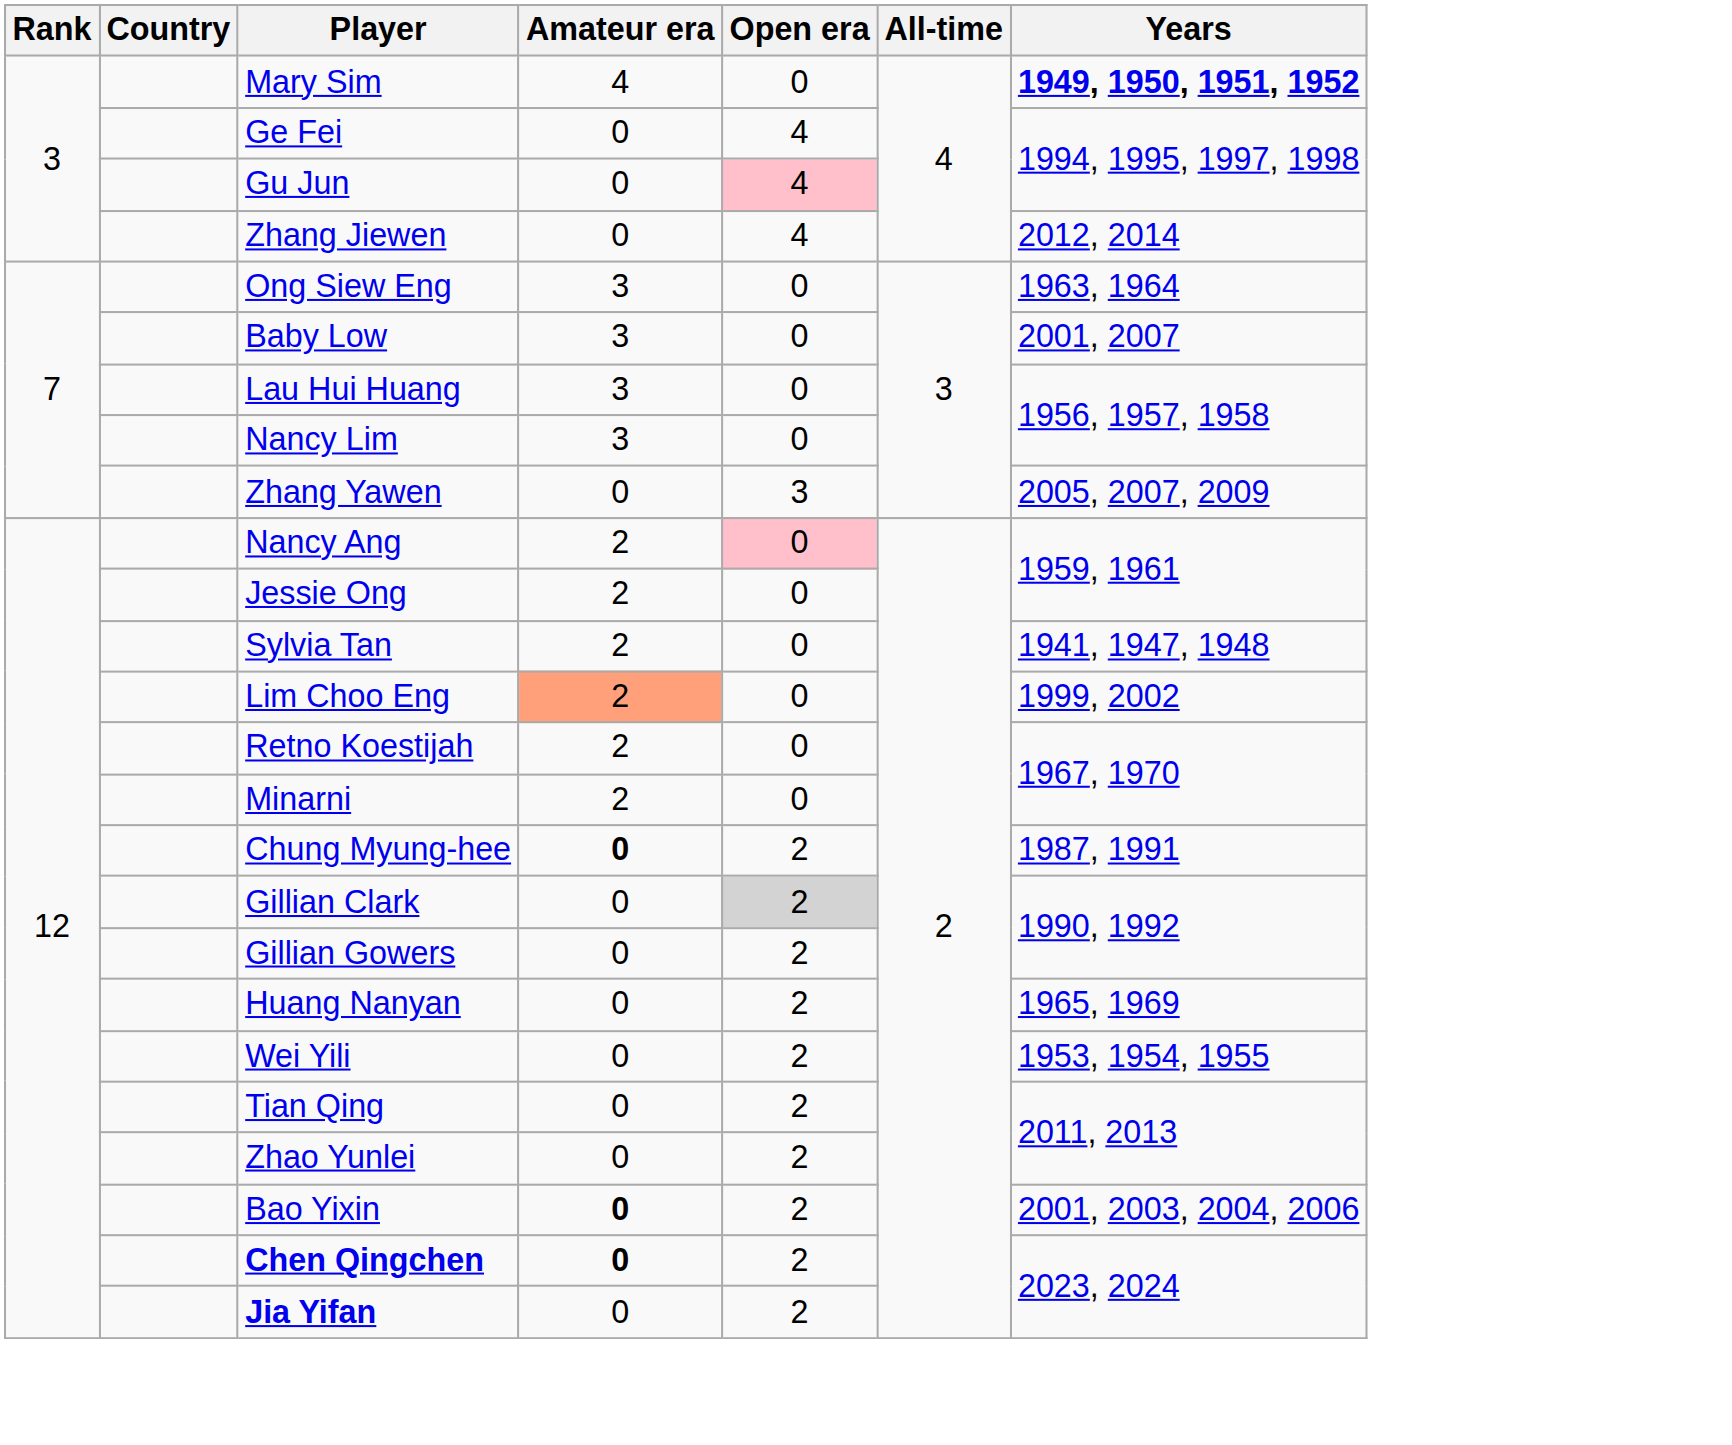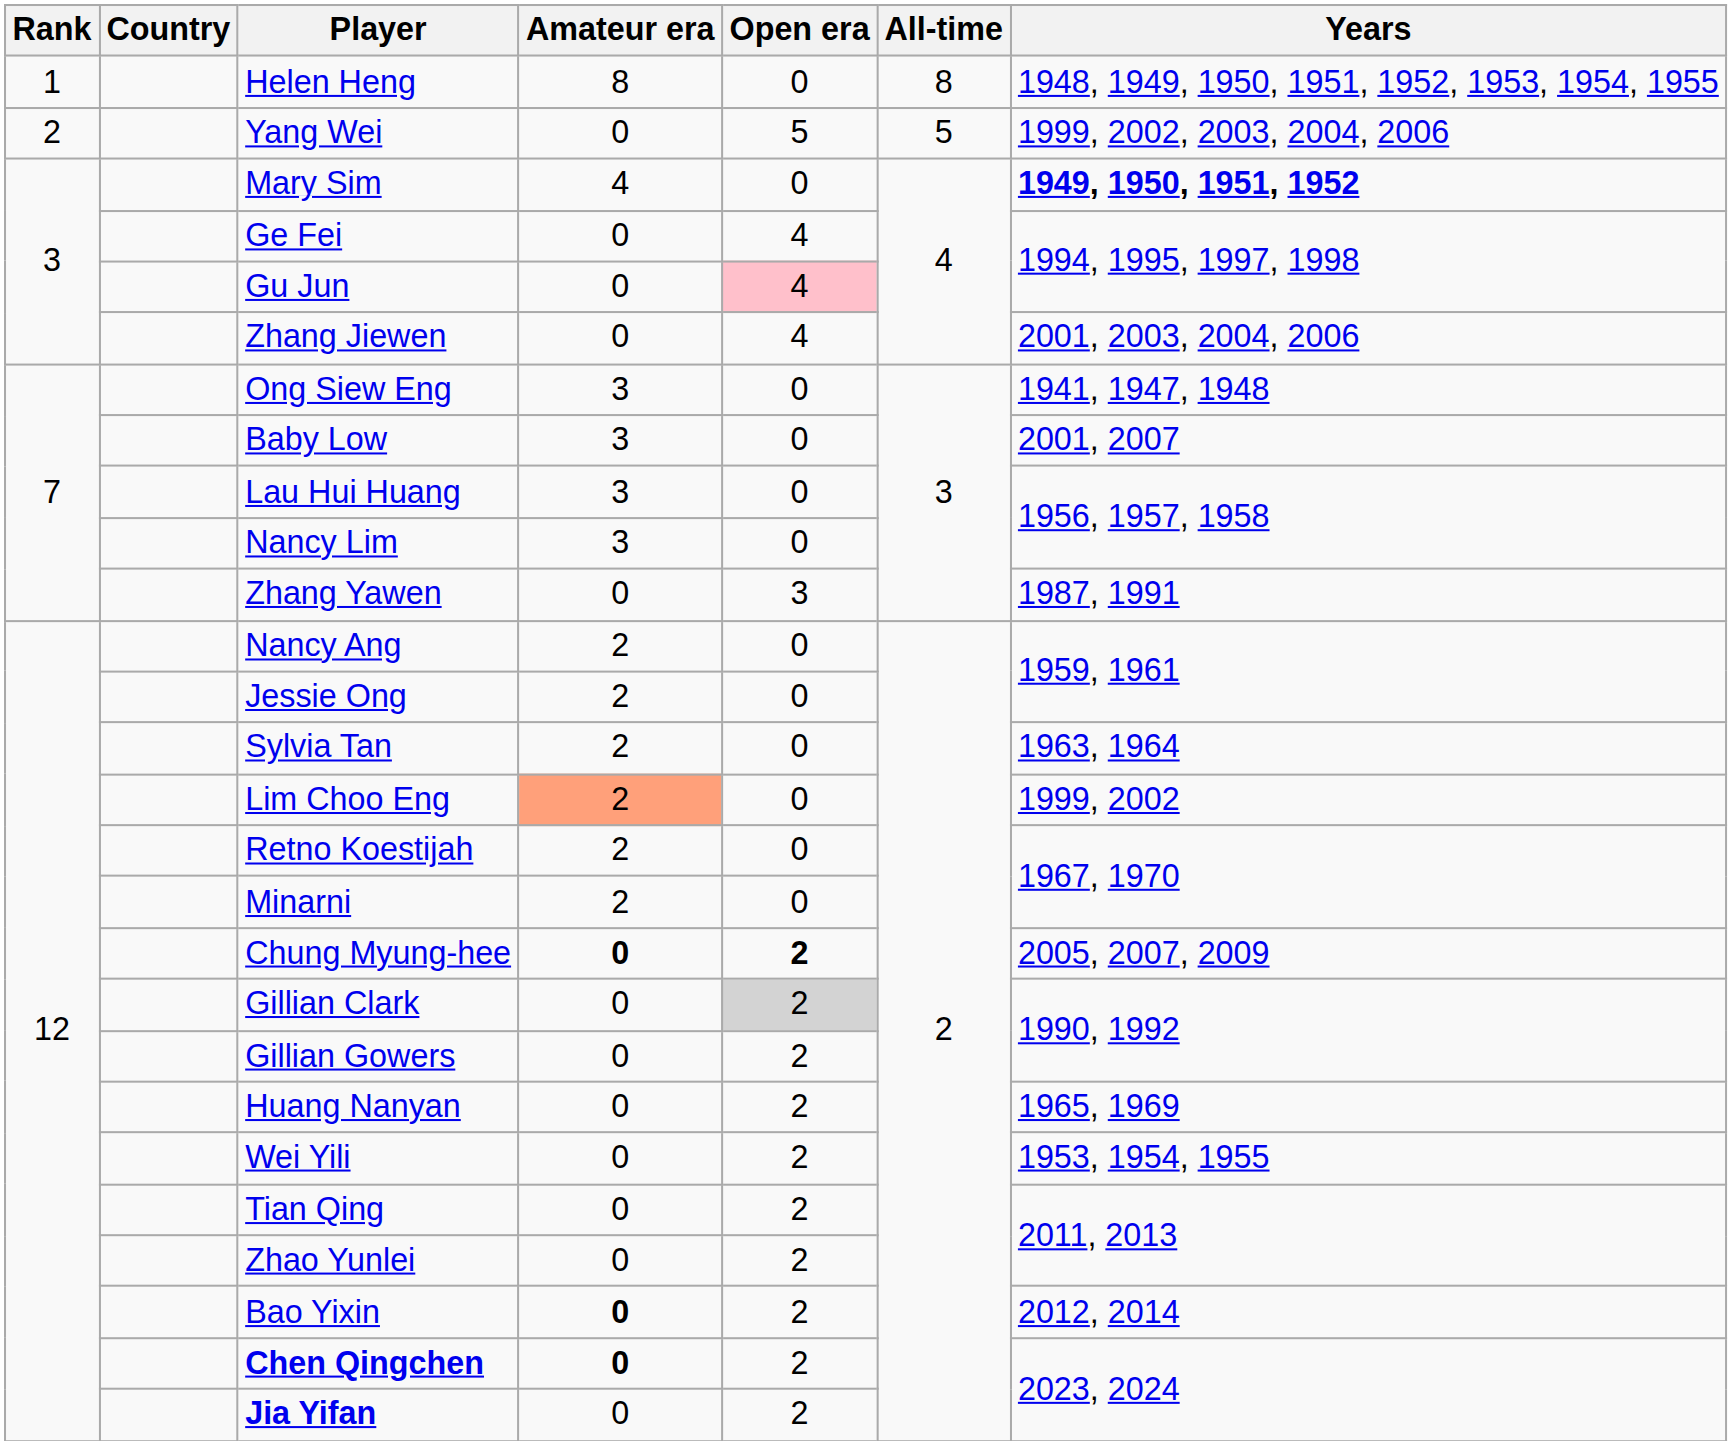 <table class="wikitable sortable">
 <tr>
 <th>Rank</th>
 <th>Country</th>
 <th>Player</th>
 <th>Amateur era</th>
 <th>Open era</th>
 <th>All-time</th>
 <th class="unsortable">Years</th>
+</tr>
+<tr>
+<td align=center>1</td>
+<td></td>
+<td><a href='#'>Helen Heng</a></td>
+<td align=center>8</td>
+<td align=center>0</td>
+<td align=center>8</td>
+<td><a href='#'>1948</a>, <a href='#'>1949</a>, <a href='#'>1950</a>, <a href='#'>1951</a>, <a href='#'>1952</a>, <a href='#'>1953</a>, <a href='#'>1954</a>, <a href='#'>1955</a></td>
+</tr>
+<tr>
+<td align=center>2</td>
+<td></td>
+<td><a href='#'>Yang Wei</a></td>
+<td align=center>0</td>
+<td align=center>5</td>
+<td align=center>5</td>
+<td><a href='#'>1999</a>, <a href='#'>2002</a>, <a href='#'>2003</a>, <a href='#'>2004</a>, <a href='#'>2006</a></td>
 </tr>
 <tr>
 <td rowspan=4 align=center>3</td>
 <td></td>
 <td><a href='#'>Mary Sim</a></td>
 <td align=center>4</td>
 <td align=center>0</td>
 <td rowspan=4 align=center>4</td>
 <td><strong><a href='#'>1949</a>, <a href='#'>1950</a>, <a href='#'>1951</a>, <a href='#'>1952</a></strong></td>
 </tr>
 <tr>
 <td></td>
 <td><a href='#'>Ge Fei</a></td>
 <td align=center>0</td>
 <td align=center>4</td>
 <td rowspan=2><a href='#'>1994</a>, <a href='#'>1995</a>, <a href='#'>1997</a>, <a href='#'>1998</a></td>
 </tr>
 <tr>
 <td></td>
 <td><a href='#'>Gu Jun</a></td>
 <td align=center>0</td>
 <td align=center style="background: pink;">4</td>
 </tr>
 <tr>
 <td></td>
 <td><a href='#'>Zhang Jiewen</a></td>
 <td align=center>0</td>
 <td align=center>4</td>
-<td><a href='#'>2012</a>, <a href='#'>2014</a></td>
+<td><a href='#'>2001</a>, <a href='#'>2003</a>, <a href='#'>2004</a>, <a href='#'>2006</a></td>
 </tr>
 <tr>
 <td rowspan=5 align=center>7</td>
 <td></td>
 <td><a href='#'>Ong Siew Eng</a></td>
 <td align=center>3</td>
 <td align=center>0</td>
 <td rowspan=5 align=center>3</td>
-<td><a href='#'>1963</a>, <a href='#'>1964</a></td>
+<td><a href='#'>1941</a>, <a href='#'>1947</a>, <a href='#'>1948</a></td>
 </tr>
 <tr>
 <td></td>
 <td><a href='#'>Baby Low</a></td>
 <td align=center>3</td>
 <td align=center>0</td>
 <td><a href='#'>2001</a>, <a href='#'>2007</a></td>
 </tr>
 <tr>
 <td></td>
 <td><a href='#'>Lau Hui Huang</a></td>
 <td align=center>3</td>
 <td align=center>0</td>
 <td rowspan=2><a href='#'>1956</a>, <a href='#'>1957</a>, <a href='#'>1958</a></td>
 </tr>
 <tr>
 <td></td>
 <td><a href='#'>Nancy Lim</a></td>
 <td align=center>3</td>
 <td align=center>0</td>
 </tr>
 <tr>
 <td></td>
 <td><a href='#'>Zhang Yawen</a></td>
 <td align=center>0</td>
 <td align=center>3</td>
-<td><a href='#'>2005</a>, <a href='#'>2007</a>, <a href='#'>2009</a></td>
+<td><a href='#'>1987</a>, <a href='#'>1991</a></td>
 </tr>
 <tr>
 <td rowspan=16 align=center>12</td>
 <td></td>
 <td><a href='#'>Nancy Ang</a></td>
 <td align=center>2</td>
-<td align=center style="background: pink;">0</td>
+<td align=center>0</td>
 <td rowspan=16 align=center>2</td>
 <td rowspan=2><a href='#'>1959</a>, <a href='#'>1961</a></td>
 </tr>
 <tr>
 <td></td>
 <td><a href='#'>Jessie Ong</a></td>
 <td align=center>2</td>
 <td align=center>0</td>
 </tr>
 <tr>
 <td></td>
 <td><a href='#'>Sylvia Tan</a></td>
 <td align=center>2</td>
 <td align=center>0</td>
-<td><a href='#'>1941</a>, <a href='#'>1947</a>, <a href='#'>1948</a></td>
+<td><a href='#'>1963</a>, <a href='#'>1964</a></td>
 </tr>
 <tr>
 <td></td>
 <td><a href='#'>Lim Choo Eng</a></td>
 <td align=center style="background: lightsalmon;">2</td>
 <td align=center>0</td>
 <td><a href='#'>1999</a>, <a href='#'>2002</a></td>
 </tr>
 <tr>
 <td></td>
 <td><a href='#'>Retno Koestijah</a></td>
 <td align=center>2</td>
 <td align=center>0</td>
 <td rowspan=2><a href='#'>1967</a>, <a href='#'>1970</a></td>
 </tr>
 <tr>
 <td></td>
 <td><a href='#'>Minarni</a></td>
 <td align=center>2</td>
 <td align=center>0</td>
 </tr>
 <tr>
 <td></td>
 <td><a href='#'>Chung Myung-hee</a></td>
 <td align=center><strong>0</strong></td>
-<td align=center>2</td>
-<td><a href='#'>1987</a>, <a href='#'>1991</a></td>
+<td align=center><strong>2</strong></td>
+<td><a href='#'>2005</a>, <a href='#'>2007</a>, <a href='#'>2009</a></td>
 </tr>
 <tr>
 <td></td>
 <td><a href='#'>Gillian Clark</a></td>
 <td align=center>0</td>
 <td align=center style="background: lightgrey;">2</td>
 <td rowspan=2><a href='#'>1990</a>, <a href='#'>1992</a></td>
 </tr>
 <tr>
 <td></td>
 <td><a href='#'>Gillian Gowers</a></td>
 <td align=center>0</td>
 <td align=center>2</td>
 </tr>
 <tr>
 <td></td>
 <td><a href='#'>Huang Nanyan</a></td>
 <td align=center>0</td>
 <td align=center>2</td>
 <td><a href='#'>1965</a>, <a href='#'>1969</a></td>
 </tr>
 <tr>
 <td></td>
 <td><a href='#'>Wei Yili</a></td>
 <td align=center>0</td>
 <td align=center>2</td>
 <td><a href='#'>1953</a>, <a href='#'>1954</a>, <a href='#'>1955</a></td>
 </tr>
 <tr>
 <td></td>
 <td><a href='#'>Tian Qing</a></td>
 <td align=center>0</td>
 <td align=center>2</td>
 <td rowspan=2><a href='#'>2011</a>, <a href='#'>2013</a></td>
 </tr>
 <tr>
 <td></td>
 <td><a href='#'>Zhao Yunlei</a></td>
 <td align=center>0</td>
 <td align=center>2</td>
 </tr>
 <tr>
 <td></td>
 <td><a href='#'>Bao Yixin</a></td>
 <td align=center><strong>0</strong></td>
 <td align=center>2</td>
-<td><a href='#'>2001</a>, <a href='#'>2003</a>, <a href='#'>2004</a>, <a href='#'>2006</a></td>
+<td><a href='#'>2012</a>, <a href='#'>2014</a></td>
 </tr>
 <tr>
 <td></td>
 <td><strong><a href='#'>Chen Qingchen</a></strong></td>
 <td align=center><strong>0</strong></td>
 <td align=center>2</td>
 <td rowspan=2><a href='#'>2023</a>, <a href='#'>2024</a></td>
 </tr>
 <tr>
 <td></td>
 <td><strong><a href='#'>Jia Yifan</a></strong></td>
 <td align=center>0</td>
 <td align=center>2</td>
 </tr>
 </table>
